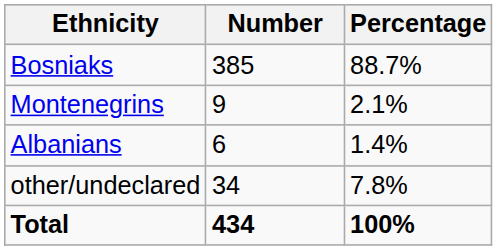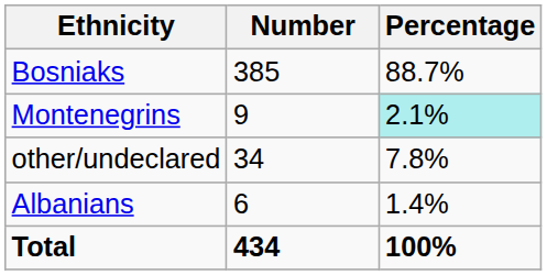 <table class="wikitable">
 <tr>
 <th width="100px">Ethnicity</th>
 <th width="80px">Number</th>
 <th width="80px">Percentage</th>
 </tr>
 <tr>
 <td><a href='#'>Bosniaks</a></td>
 <td>385</td>
 <td>88.7%</td>
 </tr>
 <tr>
 <td><a href='#'>Montenegrins</a></td>
 <td>9</td>
-<td>2.1%</td>
+<td style="background: paleturquoise;">2.1%</td>
+</tr>
+<tr>
+<td>other/undeclared</td>
+<td>34</td>
+<td>7.8%</td>
 </tr>
 <tr>
 <td><a href='#'>Albanians</a></td>
 <td>6</td>
 <td>1.4%</td>
 </tr>
 <tr>
-<td>other/undeclared</td>
-<td>34</td>
-<td>7.8%</td>
-</tr>
-<tr>
 <td><strong>Total</strong></td>
 <td><strong>434</strong></td>
 <td><strong>100%</strong></td>
 </tr>
 </table>
